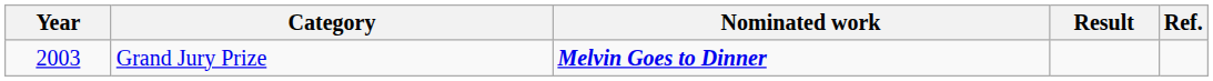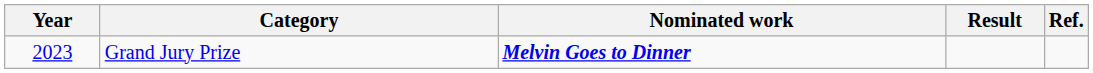 <table class=wikitable>
 <tr>
 <th scope="col" style="width:5em;">Year</th>
 <th scope="col" style="width:24em;">Category</th>
 <th scope="col" style="width:27em;">Nominated work</th>
 <th scope="col" style="width:5em;">Result</th>
 <th>Ref.</th>
 </tr>
 <tr>
-<td style="text-align:center;"><a href='#'>2003</a></td>
+<td style="text-align:center;"><a href='#'>2023</a></td>
 <td><a href='#'>Grand Jury Prize</a></td>
 <td><strong><em><a href='#'>Melvin Goes to Dinner</a></em></strong></td>
 <td></td>
 <td style="text-align:center;"></td>
 </tr>
 </table>
